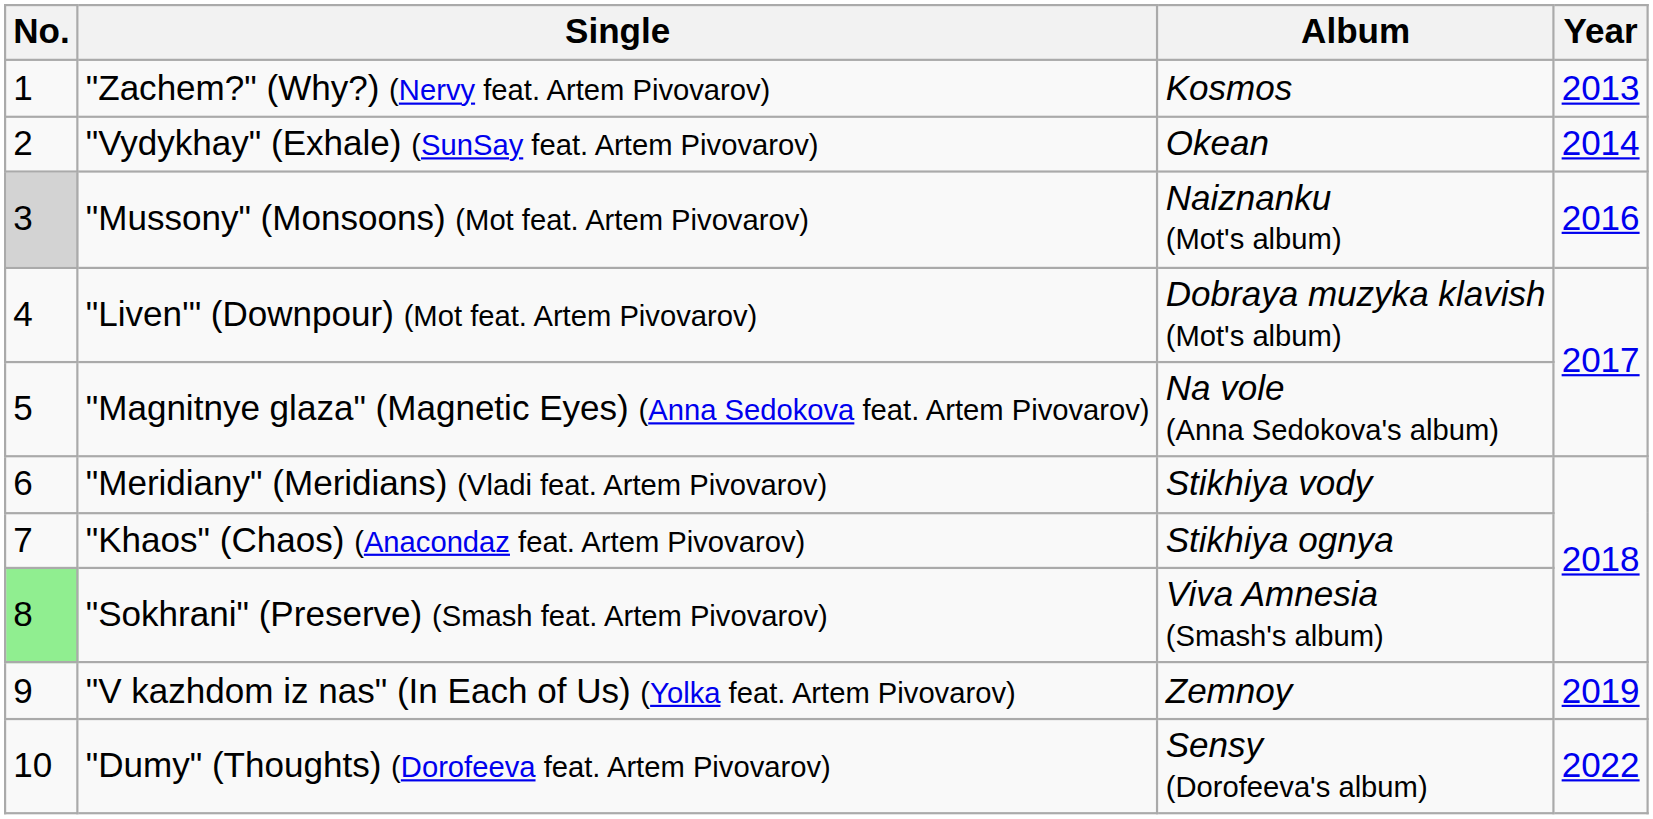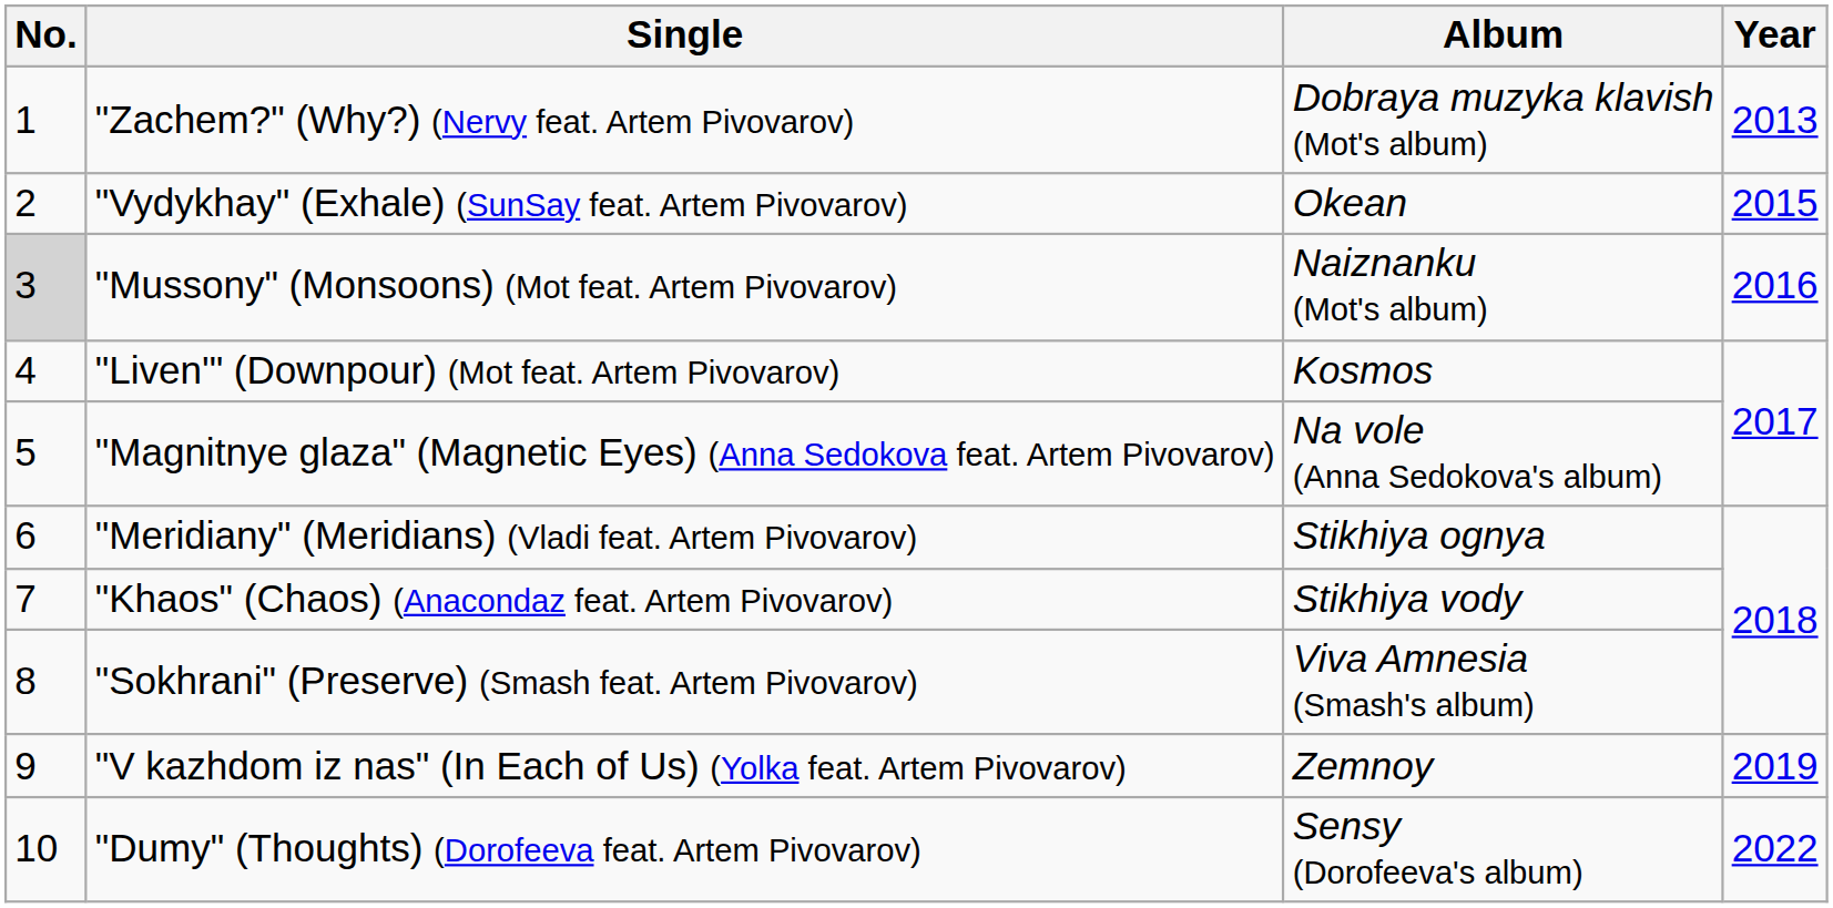 <table class="wikitable">
 <tr>
 <th>No.</th>
 <th>Single</th>
 <th>Album</th>
 <th>Year</th>
 </tr>
 <tr>
 <td>1</td>
 <td>"Zachem?" (Why?) <small>(<a href='#'>Nervy</a> feat. Artem Pivovarov)</small></td>
-<td><em>Kosmos</em></td>
+<td><em>Dobraya muzyka klavish</em><br><small>(Mot's album)</small></td>
 <td><a href='#'>2013</a></td>
 </tr>
 <tr>
 <td>2</td>
 <td>"Vydykhay" (Exhale) <small>(<a href='#'>SunSay</a> feat. Artem Pivovarov)</small></td>
 <td><em>Okean</em></td>
-<td><a href='#'>2014</a></td>
+<td><a href='#'>2015</a></td>
 </tr>
 <tr>
 <td style="background: lightgrey;">3</td>
 <td>"Mussony" (Monsoons) <small>(Mot feat. Artem Pivovarov)</small></td>
 <td><em>Naiznanku</em><br><small>(Mot's album)</small></td>
 <td><a href='#'>2016</a></td>
 </tr>
 <tr>
 <td>4</td>
 <td>"Liven'" (Downpour) <small>(Mot feat. Artem Pivovarov)</small></td>
-<td><em>Dobraya muzyka klavish</em><br><small>(Mot's album)</small></td>
+<td><em>Kosmos</em></td>
 <td rowspan="2"><a href='#'>2017</a></td>
 </tr>
 <tr>
 <td>5</td>
 <td>"Magnitnye glaza" (Magnetic Eyes) <small>(<a href='#'>Anna Sedokova</a> feat. Artem Pivovarov)</small></td>
 <td><em>Na vole</em><br><small>(Anna Sedokova's album)</small></td>
 </tr>
 <tr>
 <td>6</td>
 <td>"Meridiany" (Meridians) <small>(Vladi feat. Artem Pivovarov)</small></td>
-<td><em>Stikhiya vody</em></td>
+<td><em>Stikhiya ognya</em></td>
 <td rowspan="3"><a href='#'>2018</a></td>
 </tr>
 <tr>
 <td>7</td>
 <td>"Khaos" (Chaos) <small>(<a href='#'>Anacondaz</a> feat. Artem Pivovarov)</small></td>
-<td><em>Stikhiya ognya</em></td>
+<td><em>Stikhiya vody</em></td>
 </tr>
 <tr>
-<td style="background: lightgreen;">8</td>
+<td>8</td>
 <td>"Sokhrani" (Preserve) <small>(Smash feat. Artem Pivovarov)</small></td>
 <td><em>Viva Amnesia</em><br><small>(Smash's album)</small></td>
 </tr>
 <tr>
 <td>9</td>
 <td>"V kazhdom iz nas" (In Each of Us) <small>(<a href='#'>Yolka</a> feat. Artem Pivovarov)</small></td>
 <td><em>Zemnoy</em></td>
 <td><a href='#'>2019</a></td>
 </tr>
 <tr>
 <td>10</td>
 <td>"Dumy" (Thoughts) <small>(<a href='#'>Dorofeeva</a> feat. Artem Pivovarov)</small></td>
 <td><em>Sensy</em><br><small>(Dorofeeva's album)</small></td>
 <td><a href='#'>2022</a></td>
 </tr>
 </table>
